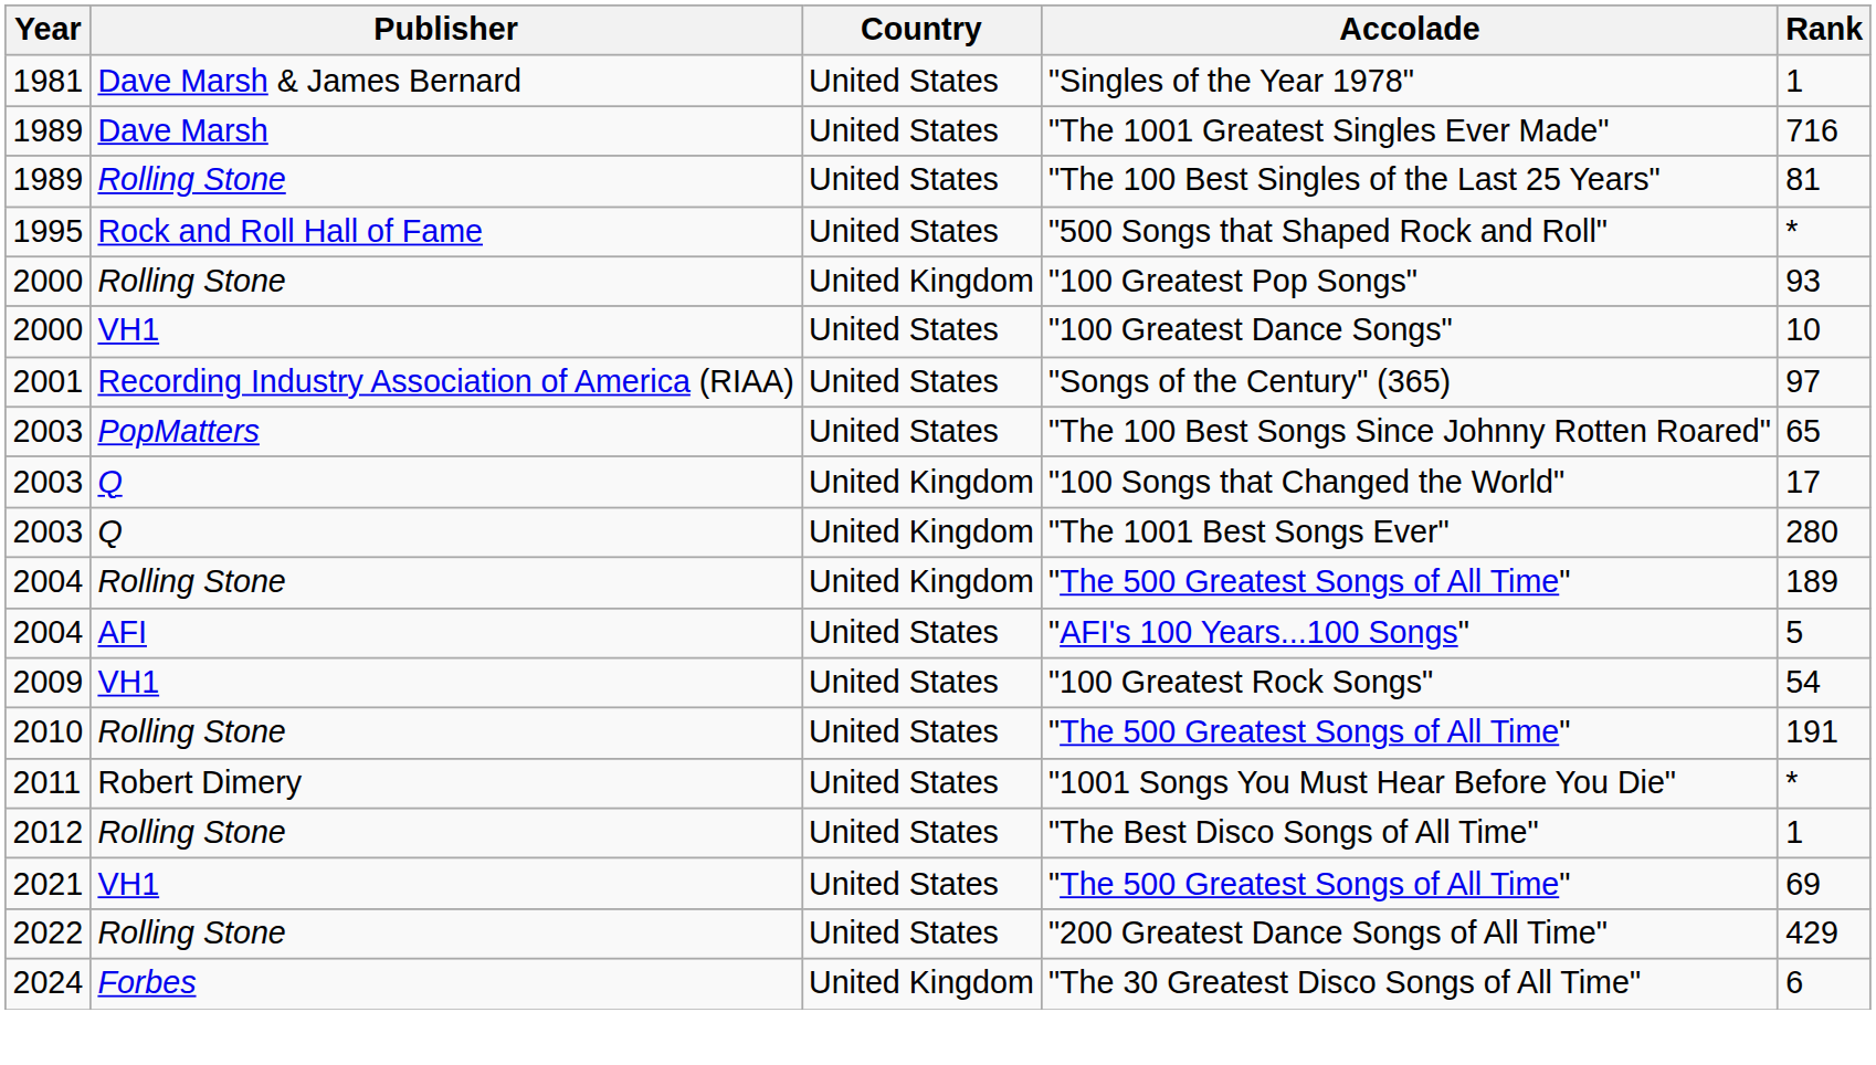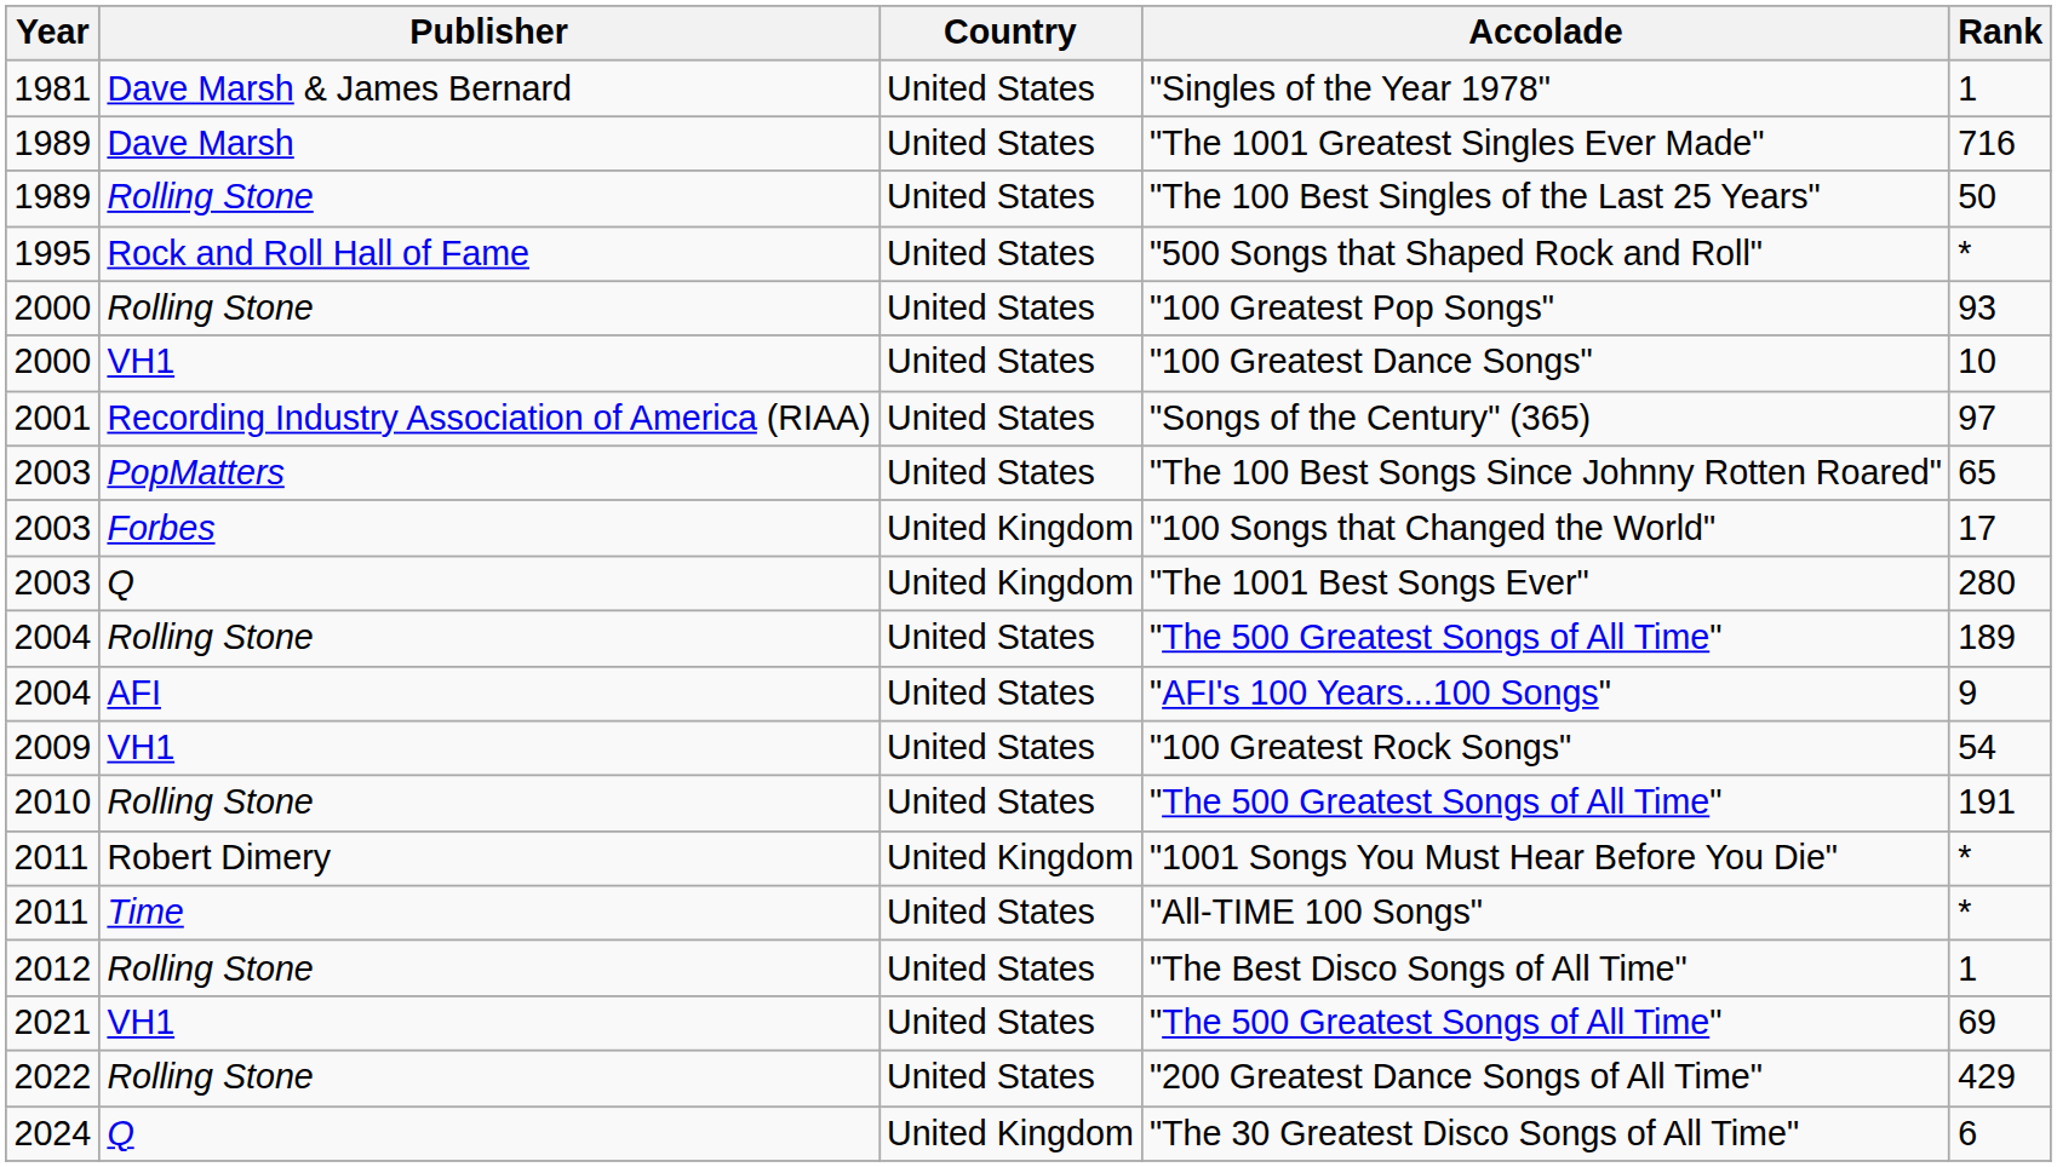 <table class="wikitable sortable">
 <tr>
 <th>Year</th>
 <th>Publisher</th>
 <th>Country</th>
 <th>Accolade</th>
 <th>Rank</th>
 </tr>
 <tr>
 <td>1981</td>
 <td><a href='#'>Dave Marsh</a> & James Bernard</td>
 <td>United States</td>
 <td>"Singles of the Year 1978"</td>
 <td>1</td>
 </tr>
 <tr>
 <td>1989</td>
 <td><a href='#'>Dave Marsh</a></td>
 <td>United States</td>
 <td>"The 1001 Greatest Singles Ever Made"</td>
 <td>716</td>
 </tr>
 <tr>
 <td>1989</td>
 <td><em><a href='#'>Rolling Stone</a></em></td>
 <td>United States</td>
 <td>"The 100 Best Singles of the Last 25 Years"</td>
-<td>81</td>
+<td>50</td>
 </tr>
 <tr>
 <td>1995</td>
 <td><a href='#'>Rock and Roll Hall of Fame</a></td>
 <td>United States</td>
 <td>"500 Songs that Shaped Rock and Roll"</td>
 <td>*</td>
 </tr>
 <tr>
 <td>2000</td>
 <td><em>Rolling Stone</em></td>
-<td>United Kingdom</td>
+<td>United States</td>
 <td>"100 Greatest Pop Songs"</td>
 <td>93</td>
 </tr>
 <tr>
 <td>2000</td>
 <td><a href='#'>VH1</a></td>
 <td>United States</td>
 <td>"100 Greatest Dance Songs"</td>
 <td>10</td>
 </tr>
 <tr>
 <td>2001</td>
 <td><a href='#'>Recording Industry Association of America</a> (RIAA)</td>
 <td>United States</td>
 <td>"Songs of the Century" (365)</td>
 <td>97</td>
 </tr>
 <tr>
 <td>2003</td>
 <td><em><a href='#'>PopMatters</a></em></td>
 <td>United States</td>
 <td>"The 100 Best Songs Since Johnny Rotten Roared"</td>
 <td>65</td>
 </tr>
 <tr>
 <td>2003</td>
-<td><em><a href='#'>Q</a></em></td>
+<td><em><a href='#'>Forbes</a></em></td>
 <td>United Kingdom</td>
 <td>"100 Songs that Changed the World"</td>
 <td>17</td>
 </tr>
 <tr>
 <td>2003</td>
 <td><em>Q</em></td>
 <td>United Kingdom</td>
 <td>"The 1001 Best Songs Ever"</td>
 <td>280</td>
 </tr>
 <tr>
 <td>2004</td>
 <td><em>Rolling Stone</em></td>
-<td>United Kingdom</td>
+<td>United States</td>
 <td>"<a href='#'>The 500 Greatest Songs of All Time</a>"</td>
 <td>189</td>
 </tr>
 <tr>
 <td>2004</td>
 <td><a href='#'>AFI</a></td>
 <td>United States</td>
 <td>"<a href='#'>AFI's 100 Years...100 Songs</a>"</td>
-<td>5</td>
+<td>9</td>
 </tr>
 <tr>
 <td>2009</td>
 <td><a href='#'>VH1</a></td>
 <td>United States</td>
 <td>"100 Greatest Rock Songs"</td>
 <td>54</td>
 </tr>
 <tr>
 <td>2010</td>
 <td><em>Rolling Stone</em></td>
 <td>United States</td>
 <td>"<a href='#'>The 500 Greatest Songs of All Time</a>"</td>
 <td>191</td>
 </tr>
 <tr>
 <td>2011</td>
 <td>Robert Dimery</td>
+<td>United Kingdom</td>
+<td>"1001 Songs You Must Hear Before You Die"</td>
+<td>*</td>
+</tr>
+<tr>
+<td>2011</td>
+<td><em><a href='#'>Time</a></em></td>
 <td>United States</td>
-<td>"1001 Songs You Must Hear Before You Die"</td>
+<td>"All-TIME 100 Songs"</td>
 <td>*</td>
 </tr>
 <tr>
 <td>2012</td>
 <td><em>Rolling Stone</em></td>
 <td>United States</td>
 <td>"The Best Disco Songs of All Time"</td>
 <td>1</td>
 </tr>
 <tr>
 <td>2021</td>
 <td><a href='#'>VH1</a></td>
 <td>United States</td>
 <td>"<a href='#'>The 500 Greatest Songs of All Time</a>"</td>
 <td>69</td>
 </tr>
 <tr>
 <td>2022</td>
 <td><em>Rolling Stone</em></td>
 <td>United States</td>
 <td>"200 Greatest Dance Songs of All Time"</td>
 <td>429</td>
 </tr>
 <tr>
 <td>2024</td>
-<td><em><a href='#'>Forbes</a></em></td>
+<td><em><a href='#'>Q</a></em></td>
 <td>United Kingdom</td>
 <td>"The 30 Greatest Disco Songs of All Time"</td>
 <td>6</td>
 </tr>
 </table>
